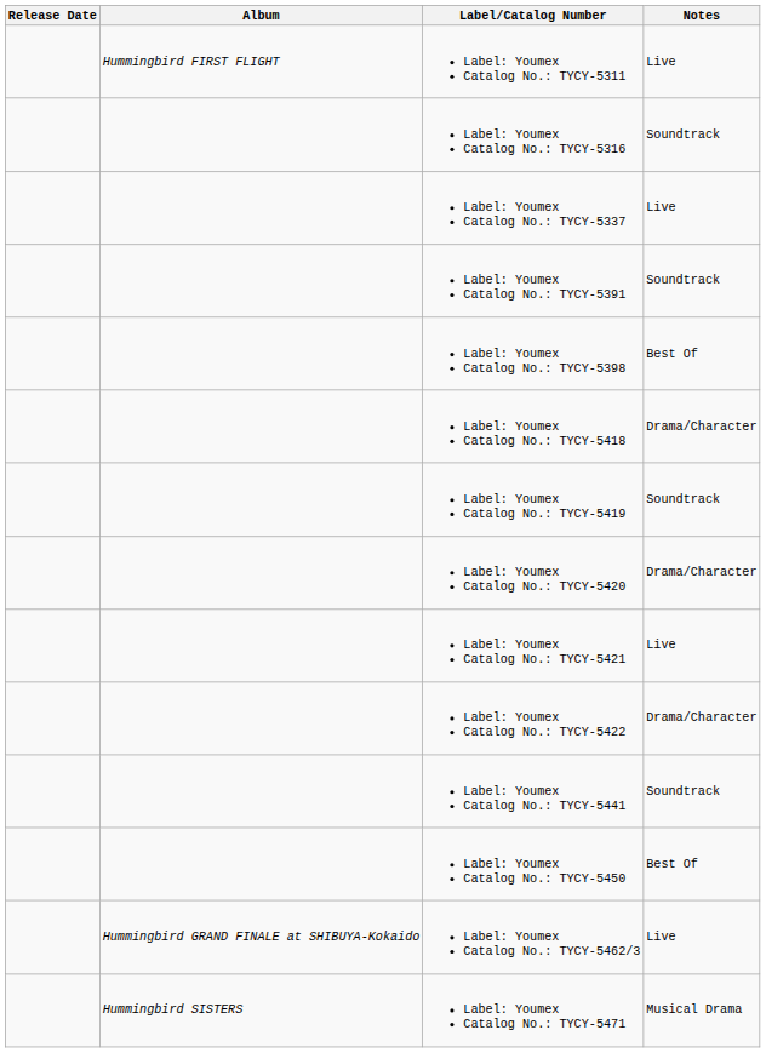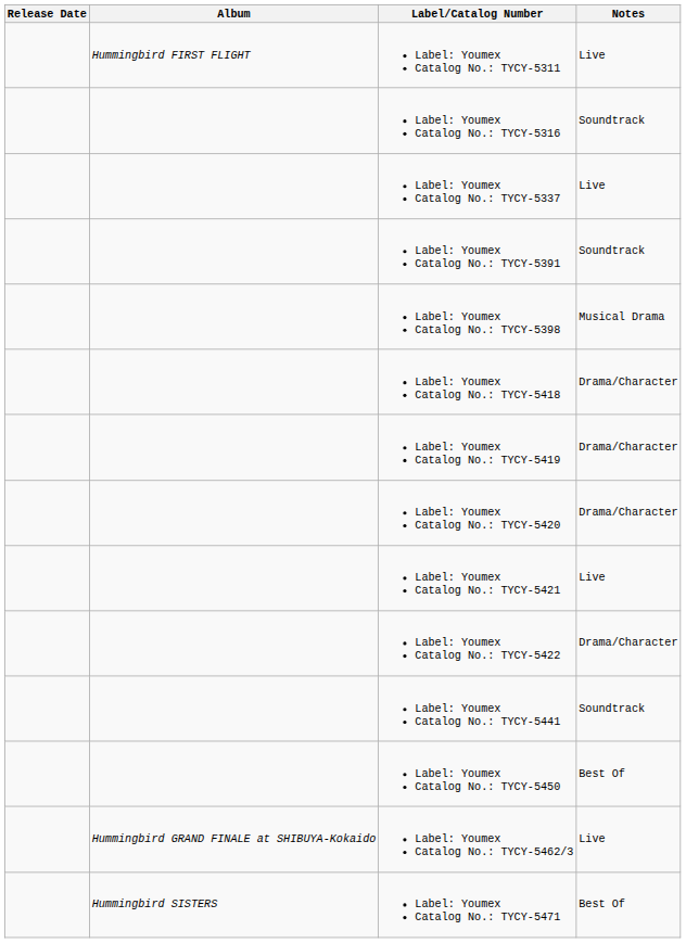 <table class="wikitable plainrowheaders">
 <tr>
 <th>Release Date</th>
 <th>Album</th>
 <th>Label/Catalog Number</th>
 <th>Notes</th>
 </tr>
 <tr>
 <td></td>
 <td><em>Hummingbird FIRST FLIGHT</em></td>
 <td><br><ul><li>Label: Youmex</li><li>Catalog No.: TYCY-5311</li></ul></td>
 <td>Live</td>
 </tr>
 <tr>
 <td></td>
 <td></td>
 <td><br><ul><li>Label: Youmex</li><li>Catalog No.: TYCY-5316</li></ul></td>
 <td>Soundtrack</td>
 </tr>
 <tr>
 <td></td>
 <td></td>
 <td><br><ul><li>Label: Youmex</li><li>Catalog No.: TYCY-5337</li></ul></td>
 <td>Live</td>
 </tr>
 <tr>
 <td></td>
 <td></td>
 <td><br><ul><li>Label: Youmex</li><li>Catalog No.: TYCY-5391</li></ul></td>
 <td>Soundtrack</td>
 </tr>
 <tr>
 <td></td>
 <td></td>
 <td><br><ul><li>Label: Youmex</li><li>Catalog No.: TYCY-5398</li></ul></td>
-<td>Best Of</td>
+<td>Musical Drama</td>
 </tr>
 <tr>
 <td></td>
 <td></td>
 <td><br><ul><li>Label: Youmex</li><li>Catalog No.: TYCY-5418</li></ul></td>
 <td>Drama/Character</td>
 </tr>
 <tr>
 <td></td>
 <td></td>
 <td><br><ul><li>Label: Youmex</li><li>Catalog No.: TYCY-5419</li></ul></td>
-<td>Soundtrack</td>
+<td>Drama/Character</td>
 </tr>
 <tr>
 <td></td>
 <td></td>
 <td><br><ul><li>Label: Youmex</li><li>Catalog No.: TYCY-5420</li></ul></td>
 <td>Drama/Character</td>
 </tr>
 <tr>
 <td></td>
 <td></td>
 <td><br><ul><li>Label: Youmex</li><li>Catalog No.: TYCY-5421</li></ul></td>
 <td>Live</td>
 </tr>
 <tr>
 <td></td>
 <td></td>
 <td><br><ul><li>Label: Youmex</li><li>Catalog No.: TYCY-5422</li></ul></td>
 <td>Drama/Character</td>
 </tr>
 <tr>
 <td></td>
 <td></td>
 <td><br><ul><li>Label: Youmex</li><li>Catalog No.: TYCY-5441</li></ul></td>
 <td>Soundtrack</td>
 </tr>
 <tr>
 <td></td>
 <td></td>
 <td><br><ul><li>Label: Youmex</li><li>Catalog No.: TYCY-5450</li></ul></td>
 <td>Best Of</td>
 </tr>
 <tr>
 <td></td>
 <td><em>Hummingbird GRAND FINALE at SHIBUYA-Kokaido</em></td>
 <td><br><ul><li>Label: Youmex</li><li>Catalog No.: TYCY-5462/3</li></ul></td>
 <td>Live</td>
 </tr>
 <tr>
 <td></td>
 <td><em>Hummingbird SISTERS</em></td>
 <td><br><ul><li>Label: Youmex</li><li>Catalog No.: TYCY-5471</li></ul></td>
-<td>Musical Drama</td>
+<td>Best Of</td>
 </tr>
 </table>
